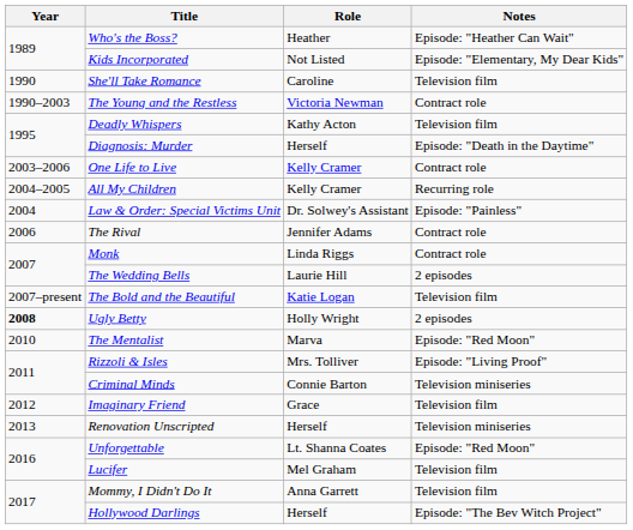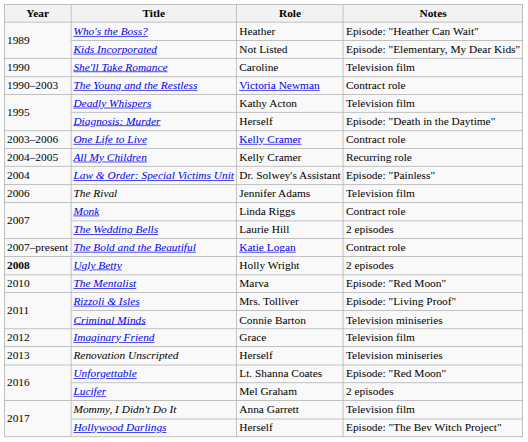 <table class="wikitable sortable">
 <tr>
 <th>Year</th>
 <th>Title</th>
 <th>Role</th>
 <th>Notes</th>
 </tr>
 <tr>
 <td rowspan="2">1989</td>
 <td><em><a href='#'>Who's the Boss?</a></em></td>
 <td>Heather</td>
 <td>Episode: "Heather Can Wait"</td>
 </tr>
 <tr>
 <td><em><a href='#'>Kids Incorporated</a></em></td>
 <td>Not Listed</td>
 <td>Episode: "Elementary, My Dear Kids"</td>
 </tr>
 <tr>
 <td>1990</td>
 <td><em><a href='#'>She'll Take Romance</a></em></td>
 <td>Caroline</td>
 <td>Television film</td>
 </tr>
 <tr>
 <td>1990–2003</td>
 <td><em><a href='#'>The Young and the Restless</a></em></td>
 <td><a href='#'>Victoria Newman</a></td>
 <td>Contract role</td>
 </tr>
 <tr>
 <td rowspan="2">1995</td>
 <td><em><a href='#'>Deadly Whispers</a></em></td>
 <td>Kathy Acton</td>
 <td>Television film</td>
 </tr>
 <tr>
 <td><em><a href='#'>Diagnosis: Murder</a></em></td>
 <td>Herself</td>
 <td>Episode: "Death in the Daytime"</td>
 </tr>
 <tr>
 <td>2003–2006</td>
 <td><em><a href='#'>One Life to Live</a></em></td>
 <td><a href='#'>Kelly Cramer</a></td>
 <td>Contract role</td>
 </tr>
 <tr>
 <td>2004–2005</td>
 <td><em><a href='#'>All My Children</a></em></td>
 <td>Kelly Cramer</td>
 <td>Recurring role</td>
 </tr>
 <tr>
 <td>2004</td>
 <td><em><a href='#'>Law & Order: Special Victims Unit</a></em></td>
 <td>Dr. Solwey's Assistant</td>
 <td>Episode: "Painless"</td>
 </tr>
 <tr>
 <td>2006</td>
 <td><em>The Rival</em></td>
 <td>Jennifer Adams</td>
-<td>Contract role</td>
+<td>Television film</td>
 </tr>
 <tr>
 <td rowspan="2">2007</td>
 <td><em><a href='#'>Monk</a></em></td>
 <td>Linda Riggs</td>
 <td>Contract role</td>
 </tr>
 <tr>
 <td><em><a href='#'>The Wedding Bells</a></em></td>
 <td>Laurie Hill</td>
 <td>2 episodes</td>
 </tr>
 <tr>
 <td>2007–present</td>
 <td><em><a href='#'>The Bold and the Beautiful</a></em></td>
 <td><a href='#'>Katie Logan</a></td>
-<td>Television film</td>
+<td>Contract role</td>
 </tr>
 <tr>
 <td><strong>2008</strong></td>
 <td><em><a href='#'>Ugly Betty</a></em></td>
 <td>Holly Wright</td>
 <td>2 episodes</td>
 </tr>
 <tr>
 <td>2010</td>
 <td><em><a href='#'>The Mentalist</a></em></td>
 <td>Marva</td>
 <td>Episode: "Red Moon"</td>
 </tr>
 <tr>
 <td rowspan="2">2011</td>
 <td><em><a href='#'>Rizzoli & Isles</a></em></td>
 <td>Mrs. Tolliver</td>
 <td>Episode: "Living Proof"</td>
 </tr>
 <tr>
 <td><em><a href='#'>Criminal Minds</a></em></td>
 <td>Connie Barton</td>
 <td>Television miniseries</td>
 </tr>
 <tr>
 <td>2012</td>
 <td><em><a href='#'>Imaginary Friend</a></em></td>
 <td>Grace</td>
 <td>Television film</td>
 </tr>
 <tr>
 <td>2013</td>
 <td><em>Renovation Unscripted</em></td>
 <td>Herself</td>
 <td>Television miniseries</td>
 </tr>
 <tr>
 <td rowspan="2">2016</td>
 <td><em><a href='#'>Unforgettable</a></em></td>
 <td>Lt. Shanna Coates</td>
 <td>Episode: "Red Moon"</td>
 </tr>
 <tr>
 <td><em><a href='#'>Lucifer</a></em></td>
 <td>Mel Graham</td>
-<td>Television film</td>
+<td>2 episodes</td>
 </tr>
 <tr>
 <td rowspan="2">2017</td>
 <td><em>Mommy, I Didn't Do It</em></td>
 <td>Anna Garrett</td>
 <td>Television film</td>
 </tr>
 <tr>
 <td><em><a href='#'>Hollywood Darlings</a></em></td>
 <td>Herself</td>
 <td>Episode: "The Bev Witch Project"</td>
 </tr>
 </table>
